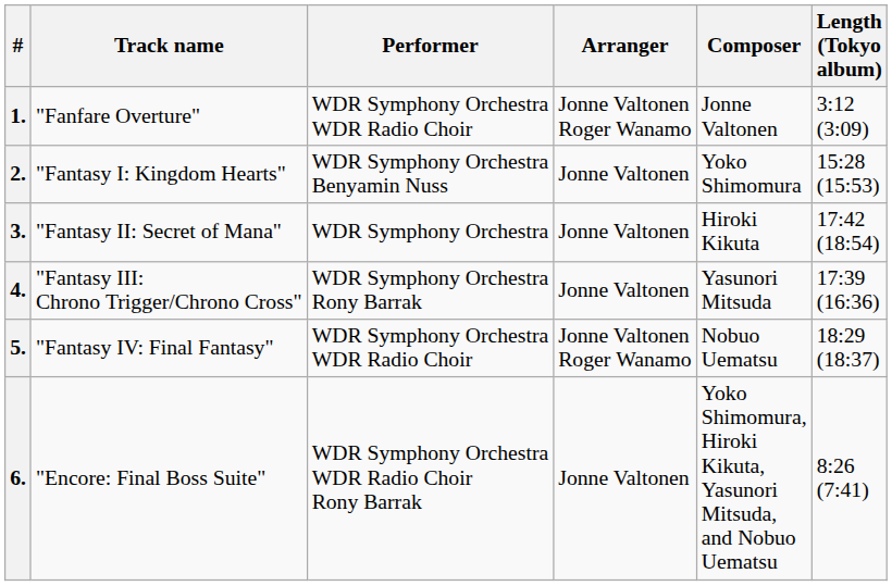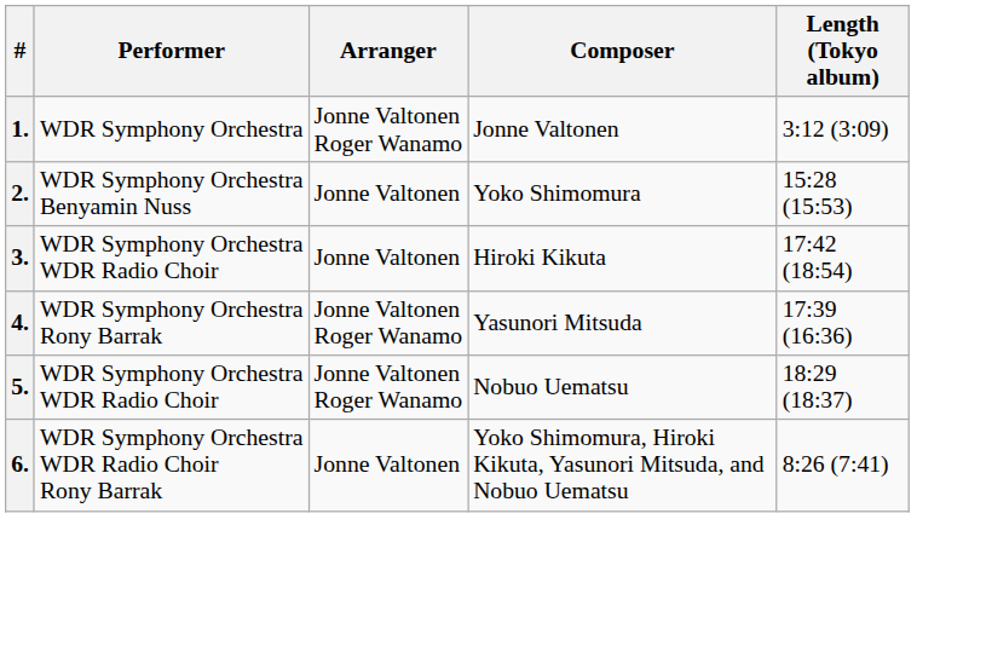 <table class="wikitable plainrowheaders">
 <tr>
 <th scope="col">#</th>
-<th scope="col">Track name</th>
 <th scope="col">Performer</th>
 <th scope="col">Arranger</th>
 <th scope="col">Composer</th>
 <th scope="col">Length (Tokyo album)</th>
 </tr>
 <tr>
 <th scope="row">1.</th>
-<td>"Fanfare Overture"</td>
-<td>WDR Symphony Orchestra<br>WDR Radio Choir</td>
+<td>WDR Symphony Orchestra</td>
 <td>Jonne Valtonen<br>Roger Wanamo</td>
 <td>Jonne Valtonen</td>
 <td>3:12 (3:09)</td>
 </tr>
 <tr>
 <th scope="row">2.</th>
-<td>"Fantasy I: Kingdom Hearts"</td>
 <td>WDR Symphony Orchestra<br>Benyamin Nuss</td>
 <td>Jonne Valtonen</td>
 <td>Yoko Shimomura</td>
 <td>15:28 (15:53)</td>
 </tr>
 <tr>
 <th scope="row">3.</th>
-<td>"Fantasy II: Secret of Mana"</td>
-<td>WDR Symphony Orchestra</td>
+<td>WDR Symphony Orchestra<br>WDR Radio Choir</td>
 <td>Jonne Valtonen</td>
 <td>Hiroki Kikuta</td>
 <td>17:42 (18:54)</td>
 </tr>
 <tr>
 <th scope="row">4.</th>
-<td>"Fantasy III: Chrono Trigger/Chrono Cross"</td>
 <td>WDR Symphony Orchestra<br>Rony Barrak</td>
-<td>Jonne Valtonen</td>
+<td>Jonne Valtonen<br>Roger Wanamo</td>
 <td>Yasunori Mitsuda</td>
 <td>17:39 (16:36)</td>
 </tr>
 <tr>
 <th scope="row">5.</th>
-<td>"Fantasy IV: Final Fantasy"</td>
 <td>WDR Symphony Orchestra<br>WDR Radio Choir</td>
 <td>Jonne Valtonen<br>Roger Wanamo</td>
 <td>Nobuo Uematsu</td>
 <td>18:29 (18:37)</td>
 </tr>
 <tr>
 <th scope="row">6.</th>
-<td>"Encore: Final Boss Suite"</td>
 <td>WDR Symphony Orchestra<br>WDR Radio Choir<br>Rony Barrak</td>
 <td>Jonne Valtonen</td>
 <td>Yoko Shimomura, Hiroki Kikuta, Yasunori Mitsuda, and Nobuo Uematsu</td>
 <td>8:26 (7:41)</td>
 </tr>
 </table>
